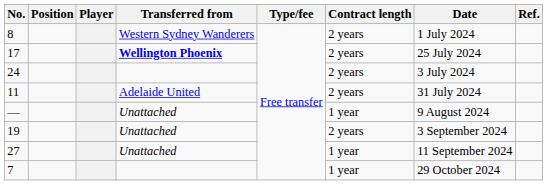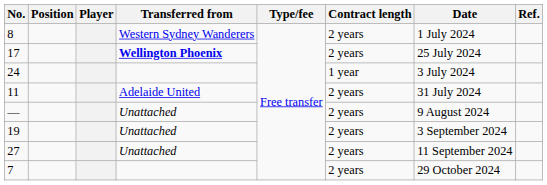 <table class="wikitable plainrowheaders sortable" style="text-align:center; text-align:left">
 <tr>
 <th scope="col">No.</th>
 <th scope="col">Position</th>
 <th scope="col">Player</th>
 <th scope="col">Transferred from</th>
 <th scope="col">Type/fee</th>
 <th scope="col">Contract length</th>
 <th scope="col">Date</th>
 <th class="unsortable" scope="col">Ref.</th>
 </tr>
 <tr>
 <td>8</td>
 <td></td>
 <th scope="row"></th>
 <td><a href='#'>Western Sydney Wanderers</a></td>
 <td rowspan="8"><a href='#'>Free transfer</a></td>
 <td>2 years</td>
 <td>1 July 2024</td>
 <td></td>
 </tr>
 <tr>
 <td>17</td>
 <td></td>
 <th scope="row"></th>
 <td><strong><a href='#'>Wellington Phoenix</a></strong></td>
 <td>2 years</td>
 <td>25 July 2024</td>
 <td></td>
 </tr>
 <tr>
 <td>24</td>
 <td></td>
 <th scope="row"></th>
 <td></td>
-<td>2 years</td>
+<td>1 year</td>
 <td>3 July 2024</td>
 <td></td>
 </tr>
 <tr>
 <td>11</td>
 <td></td>
 <th scope="row"></th>
 <td><a href='#'>Adelaide United</a></td>
 <td>2 years</td>
 <td>31 July 2024</td>
 <td></td>
 </tr>
 <tr>
 <td>—</td>
 <td></td>
 <th scope="row"></th>
 <td><em>Unattached</em></td>
-<td>1 year</td>
+<td>2 years</td>
 <td>9 August 2024</td>
 <td></td>
 </tr>
 <tr>
 <td>19</td>
 <td></td>
 <th scope="row"></th>
 <td><em>Unattached</em></td>
 <td>2 years</td>
 <td>3 September 2024</td>
 <td></td>
 </tr>
 <tr>
 <td>27</td>
 <td></td>
 <th scope="row"></th>
 <td><em>Unattached</em></td>
-<td>1 year</td>
+<td>2 years</td>
 <td>11 September 2024</td>
 <td></td>
 </tr>
 <tr>
 <td>7</td>
 <td></td>
 <th scope="row"></th>
 <td></td>
-<td>1 year</td>
+<td>2 years</td>
 <td>29 October 2024</td>
 <td></td>
 </tr>
 </table>
